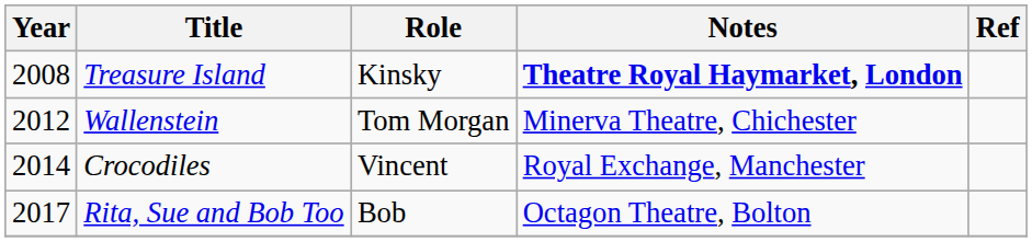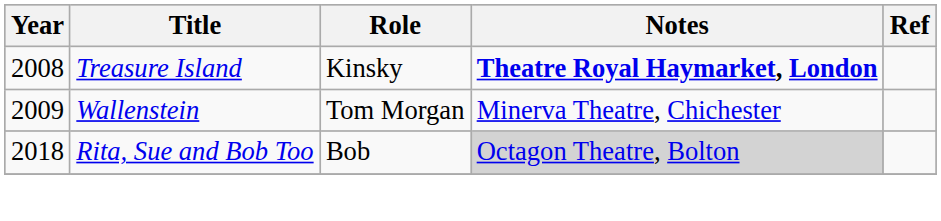 <table class="wikitable">
 <tr>
 <th>Year</th>
 <th>Title</th>
 <th>Role</th>
 <th>Notes</th>
 <th>Ref</th>
 </tr>
 <tr>
 <td>2008</td>
 <td><em><a href='#'>Treasure Island</a></em></td>
 <td>Kinsky</td>
 <td><strong><a href='#'>Theatre Royal Haymarket</a>, <a href='#'>London</a></strong></td>
 <td></td>
 </tr>
 <tr>
-<td>2012</td>
+<td>2009</td>
 <td><em><a href='#'>Wallenstein</a></em></td>
 <td>Tom Morgan</td>
 <td><a href='#'>Minerva Theatre</a>, <a href='#'>Chichester</a></td>
 <td></td>
 </tr>
 <tr>
-<td>2014</td>
-<td><em>Crocodiles</em></td>
-<td>Vincent</td>
-<td><a href='#'>Royal Exchange</a>, <a href='#'>Manchester</a></td>
-<td></td>
-</tr>
-<tr>
-<td>2017</td>
+<td>2018</td>
 <td><em><a href='#'>Rita, Sue and Bob Too</a></em></td>
 <td>Bob</td>
-<td><a href='#'>Octagon Theatre</a>, <a href='#'>Bolton</a></td>
+<td style="background: lightgrey;"><a href='#'>Octagon Theatre</a>, <a href='#'>Bolton</a></td>
 <td></td>
 </tr>
 <tr>
 </tr>
 </table>
